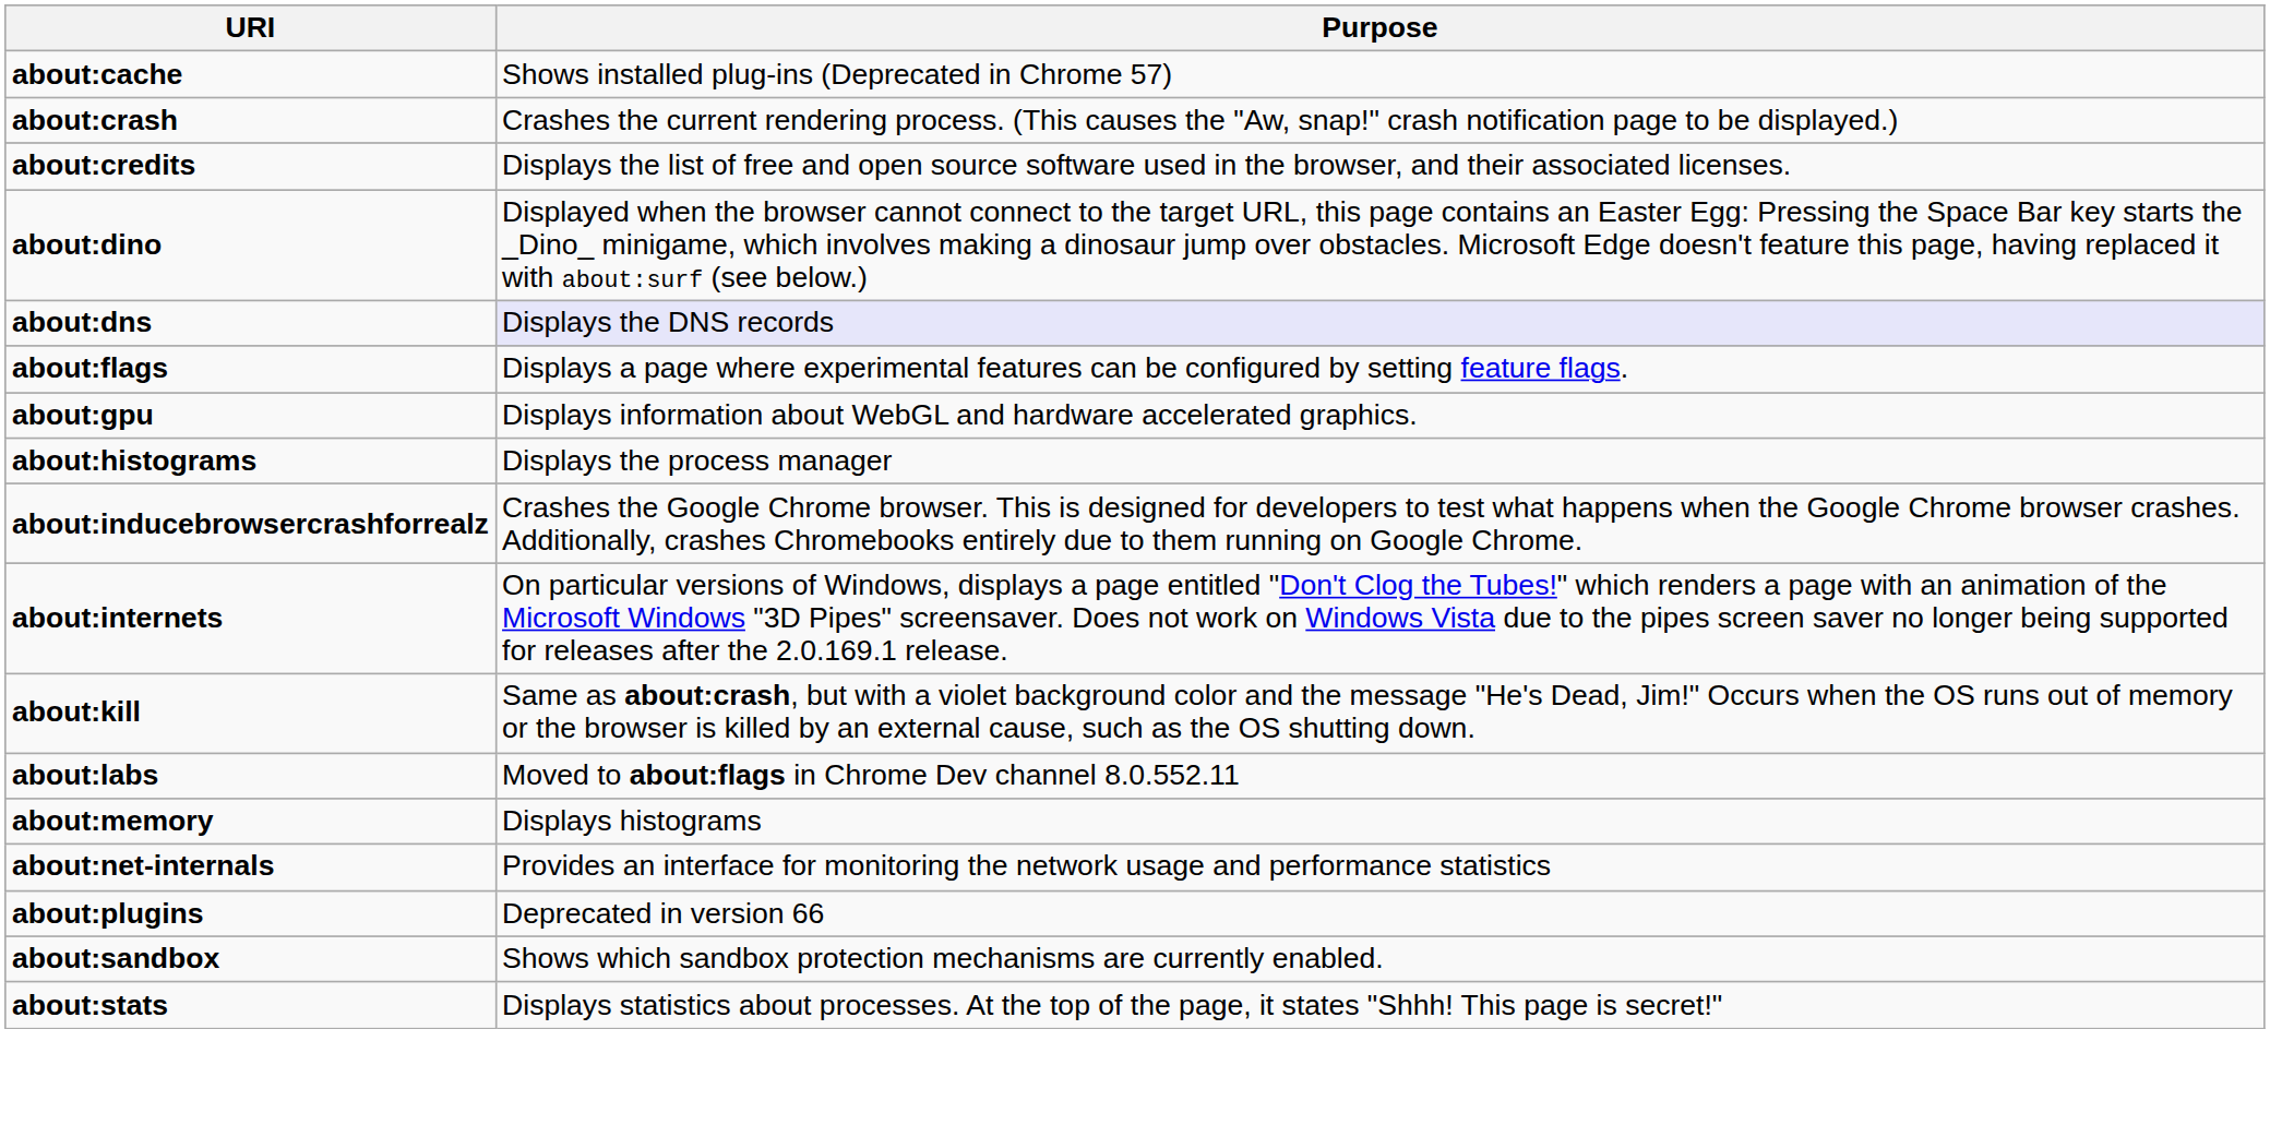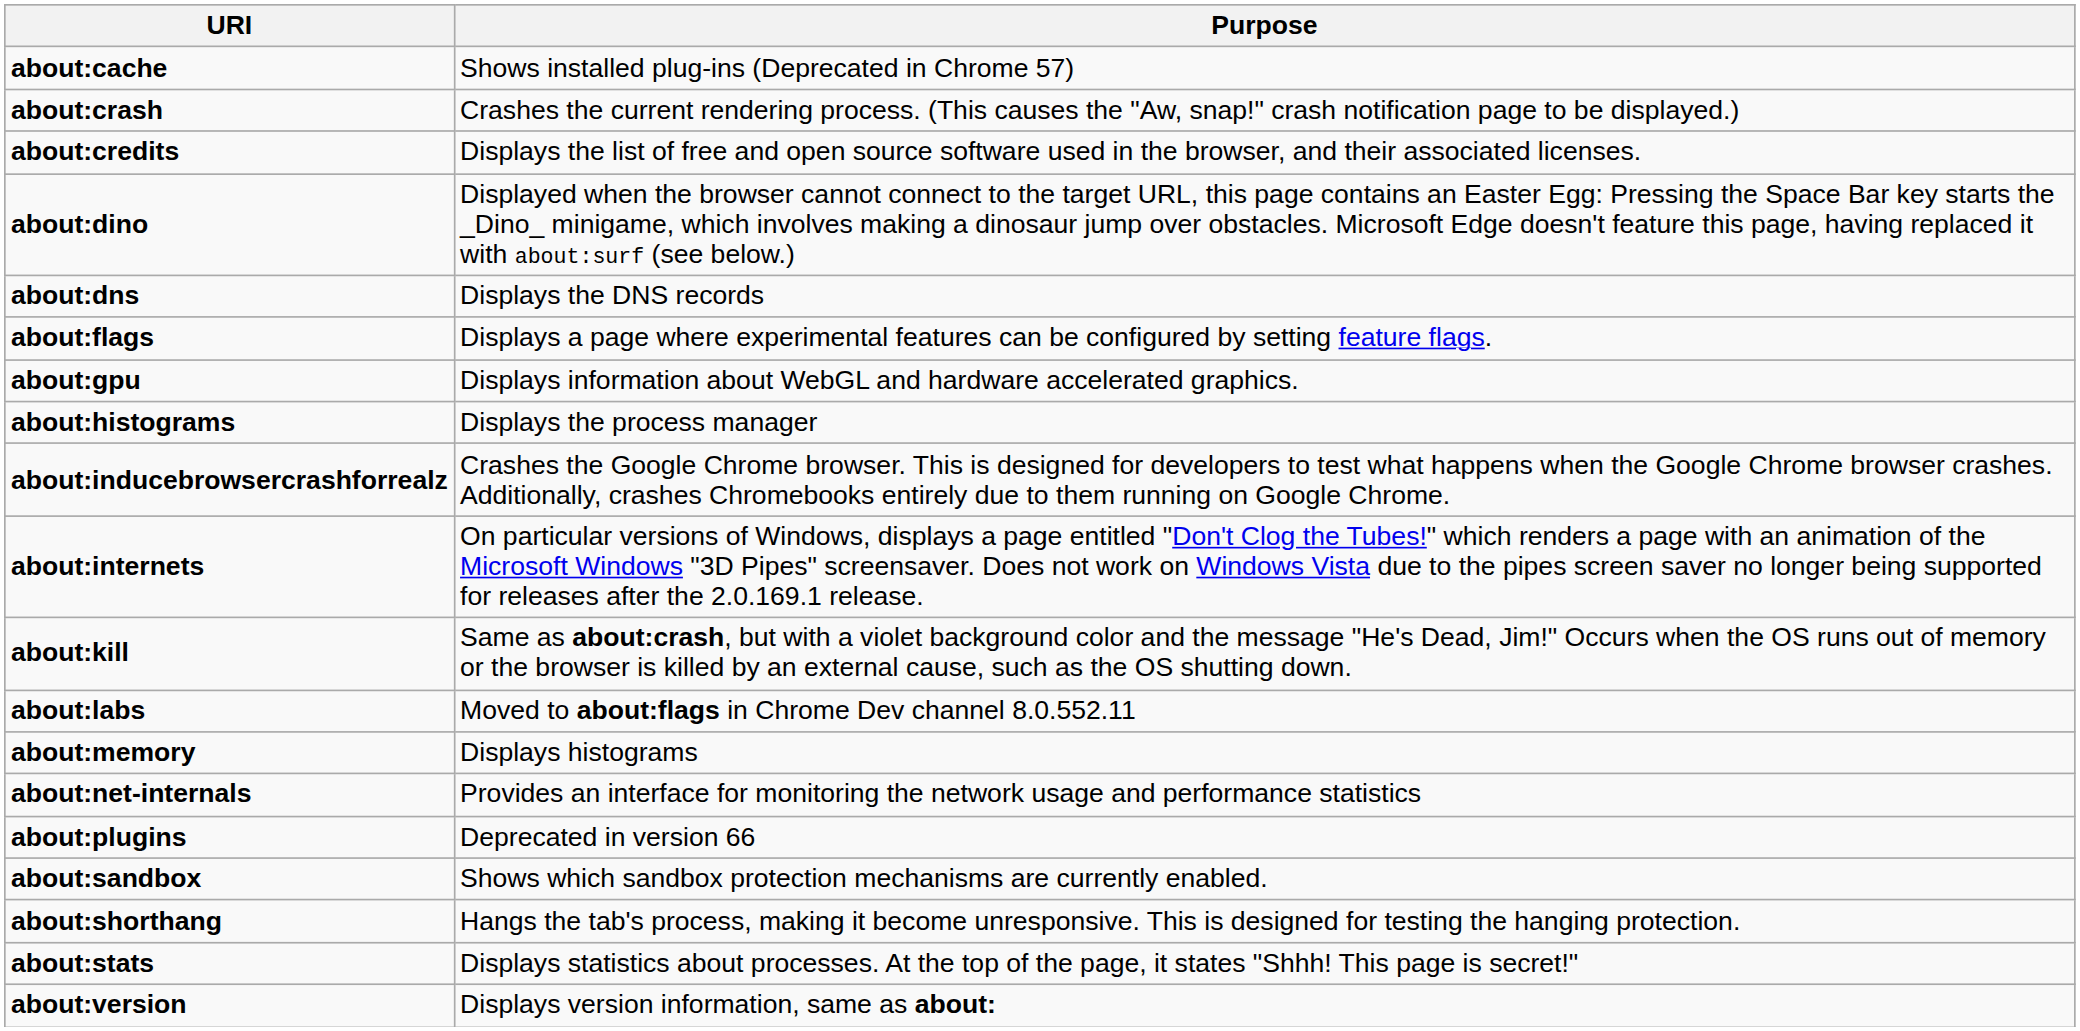 <table class="wikitable">
 <tr>
 <th>URI</th>
 <th>Purpose</th>
 </tr>
 <tr>
 <td><strong>about:cache</strong></td>
 <td>Shows installed plug-ins (Deprecated in Chrome 57)</td>
 </tr>
 <tr>
 <td><strong>about:crash</strong></td>
 <td>Crashes the current rendering process. (This causes the "Aw, snap!" crash notification page to be displayed.)</td>
 </tr>
 <tr>
 <td><strong>about:credits</strong></td>
 <td>Displays the list of free and open source software used in the browser, and their associated licenses.</td>
 </tr>
 <tr>
 <td><strong>about:dino</strong></td>
 <td>Displayed when the browser cannot connect to the target URL, this page contains an Easter Egg: Pressing the Space Bar key starts the _Dino_ minigame, which involves making a dinosaur jump over obstacles. Microsoft Edge doesn't feature this page, having replaced it with <code>about:surf</code> (see below.)</td>
 </tr>
 <tr>
 <td><strong>about:dns</strong></td>
-<td style="background: lavender;">Displays the DNS records</td>
+<td>Displays the DNS records</td>
 </tr>
 <tr>
 <td><strong>about:flags</strong></td>
 <td>Displays a page where experimental features can be configured by setting <a href='#'>feature flags</a>.</td>
 </tr>
 <tr>
 <td><strong>about:gpu</strong></td>
 <td>Displays information about WebGL and hardware accelerated graphics.</td>
 </tr>
 <tr>
 <td><strong>about:histograms</strong></td>
 <td>Displays the process manager</td>
 </tr>
 <tr>
 <td><strong>about:inducebrowsercrashforrealz</strong></td>
 <td>Crashes the Google Chrome browser. This is designed for developers to test what happens when the Google Chrome browser crashes. Additionally, crashes Chromebooks entirely due to them running on Google Chrome.</td>
 </tr>
 <tr>
 <td><strong>about:internets</strong></td>
 <td>On particular versions of Windows, displays a page entitled "<a href='#'>Don't Clog the Tubes!</a>" which renders a page with an animation of the <a href='#'>Microsoft Windows</a> "3D Pipes" screensaver. Does not work on <a href='#'>Windows Vista</a> due to the pipes screen saver no longer being supported for releases after the 2.0.169.1 release.</td>
 </tr>
 <tr>
 <td><strong>about:kill</strong></td>
 <td>Same as <strong>about:crash</strong>, but with a violet background color and the message "He's Dead, Jim!" Occurs when the OS runs out of memory or the browser is killed by an external cause, such as the OS shutting down.</td>
 </tr>
 <tr>
 <td><strong>about:labs</strong></td>
 <td>Moved to <strong>about:flags</strong> in Chrome Dev channel 8.0.552.11</td>
 </tr>
 <tr>
 <td><strong>about:memory</strong></td>
 <td>Displays histograms</td>
 </tr>
 <tr>
 <td><strong>about:net-internals</strong></td>
 <td>Provides an interface for monitoring the network usage and performance statistics</td>
 </tr>
 <tr>
 <td><strong>about:plugins</strong></td>
 <td>Deprecated in version 66</td>
 </tr>
 <tr>
 <td><strong>about:sandbox</strong></td>
 <td>Shows which sandbox protection mechanisms are currently enabled.</td>
 </tr>
 <tr>
+<td><strong>about:shorthang</strong></td>
+<td>Hangs the tab's process, making it become unresponsive. This is designed for testing the hanging protection.</td>
+</tr>
+<tr>
 <td><strong>about:stats</strong></td>
 <td>Displays statistics about processes. At the top of the page, it states "Shhh! This page is secret!"</td>
 </tr>
+<tr>
+<td><strong>about:version</strong></td>
+<td>Displays version information, same as <strong>about:</strong></td>
+</tr>
 </table>
